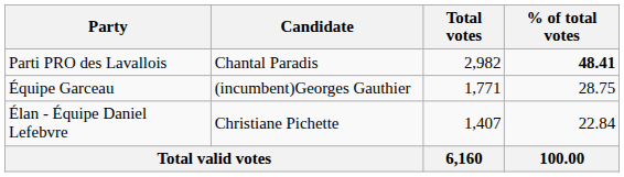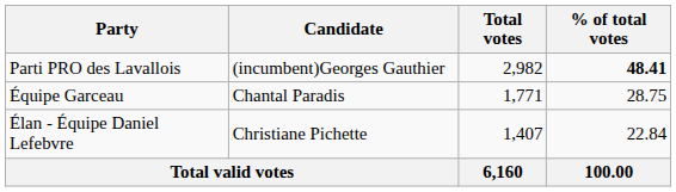 <table style="width:600px;" class="wikitable">
 <tr style="background-color:#E9E9E9">
 <th colspan="2" style="width: 200px">Party</th>
 <th colspan="1" style="width: 200px">Candidate</th>
 <th align="right">Total votes</th>
 <th align="right">% of total votes</th>
 </tr>
 <tr>
 <td colspan="2" align="left">Parti PRO des Lavallois</td>
-<td align="left">Chantal Paradis</td>
+<td align="left">(incumbent)Georges Gauthier</td>
 <td align="right">2,982</td>
 <td align="right"><strong>48.41</strong></td>
 </tr>
 <tr>
 <td colspan="2" align="left">Équipe Garceau</td>
-<td align="left">(incumbent)Georges Gauthier</td>
+<td align="left">Chantal Paradis</td>
 <td align="right">1,771</td>
 <td align="right">28.75</td>
 </tr>
 <tr>
 <td colspan="2" align="left">Élan - Équipe Daniel Lefebvre</td>
 <td align="left">Christiane Pichette</td>
 <td align="right">1,407</td>
 <td align="right">22.84</td>
 </tr>
 <tr bgcolor="#EEEEEE">
 <th colspan="3"  align="left">Total valid votes</th>
 <th align="right">6,160</th>
 <th align="right">100.00</th>
 </tr>
 </table>
